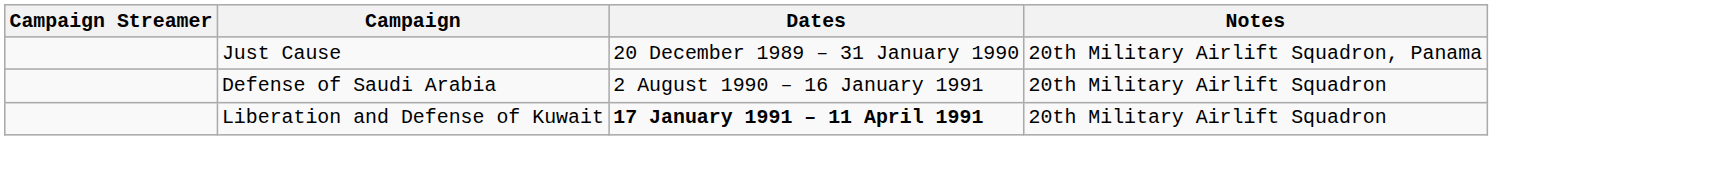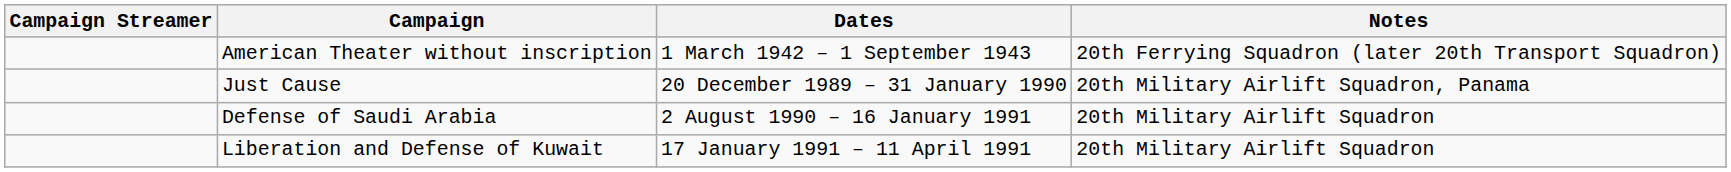 <table class="wikitable">
 <tr style="background:#efefef;">
 <th>Campaign Streamer</th>
 <th>Campaign</th>
 <th>Dates</th>
 <th>Notes</th>
+</tr>
+<tr>
+<td></td>
+<td>American Theater without inscription</td>
+<td>1 March 1942 – 1 September 1943</td>
+<td>20th Ferrying Squadron (later 20th Transport Squadron)</td>
 </tr>
 <tr>
 <td></td>
 <td>Just Cause</td>
 <td>20 December 1989 – 31 January 1990</td>
 <td>20th Military Airlift Squadron, Panama</td>
 </tr>
 <tr>
 <td></td>
 <td>Defense of Saudi Arabia</td>
 <td>2 August 1990 – 16 January 1991</td>
 <td>20th Military Airlift Squadron</td>
 </tr>
 <tr>
 <td></td>
 <td>Liberation and Defense of Kuwait</td>
-<td><strong>17 January 1991 – 11 April 1991</strong></td>
+<td>17 January 1991 – 11 April 1991</td>
 <td>20th Military Airlift Squadron</td>
 </tr>
 </table>
